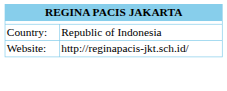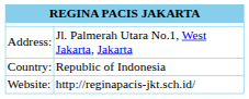 <table cellpadding="2" style="float: right; width: 307px; background: #87CEEB; margin-left: 1em; border-spacing: 1px;">
 <tr>
 <th colspan="2" align=center><strong>REGINA PACIS JAKARTA</strong></th>
 </tr>
 <tr>
 <th colspan="2" align=center bgcolor="#FFFFFF"></th>
+</tr>
+<tr>
+<td bgcolor="#FFFFFF">Address:</td>
+<td bgcolor="#FFFFFF">Jl. Palmerah Utara No.1, <a href='#'>West Jakarta</a>, <a href='#'>Jakarta</a></td>
 </tr>
 <tr>
 <td bgcolor="#FFFFFF">Country:</td>
 <td bgcolor="#FFFFFF">Republic of Indonesia</td>
 </tr>
 <tr>
 <td bgcolor="#FFFFFF">Website:</td>
 <td bgcolor="#FFFFFF">http://reginapacis-jkt.sch.id/</td>
 </tr>
 </table>
